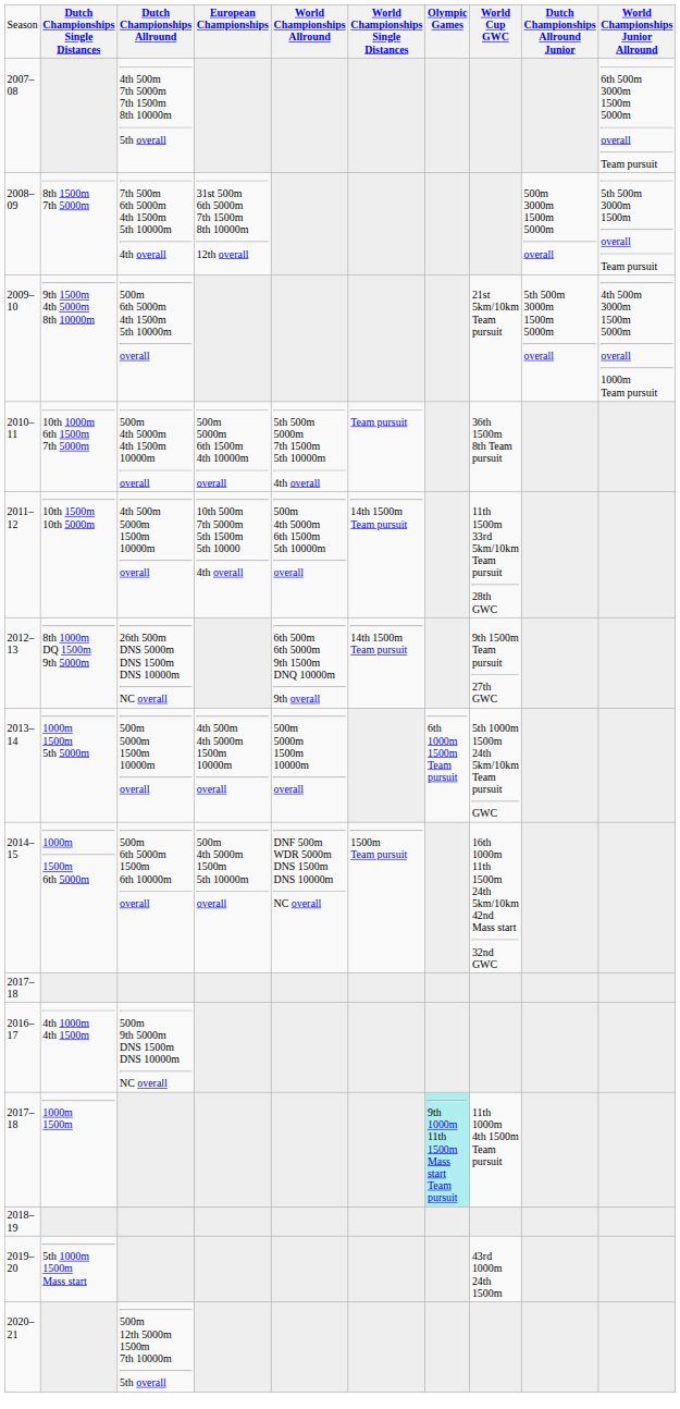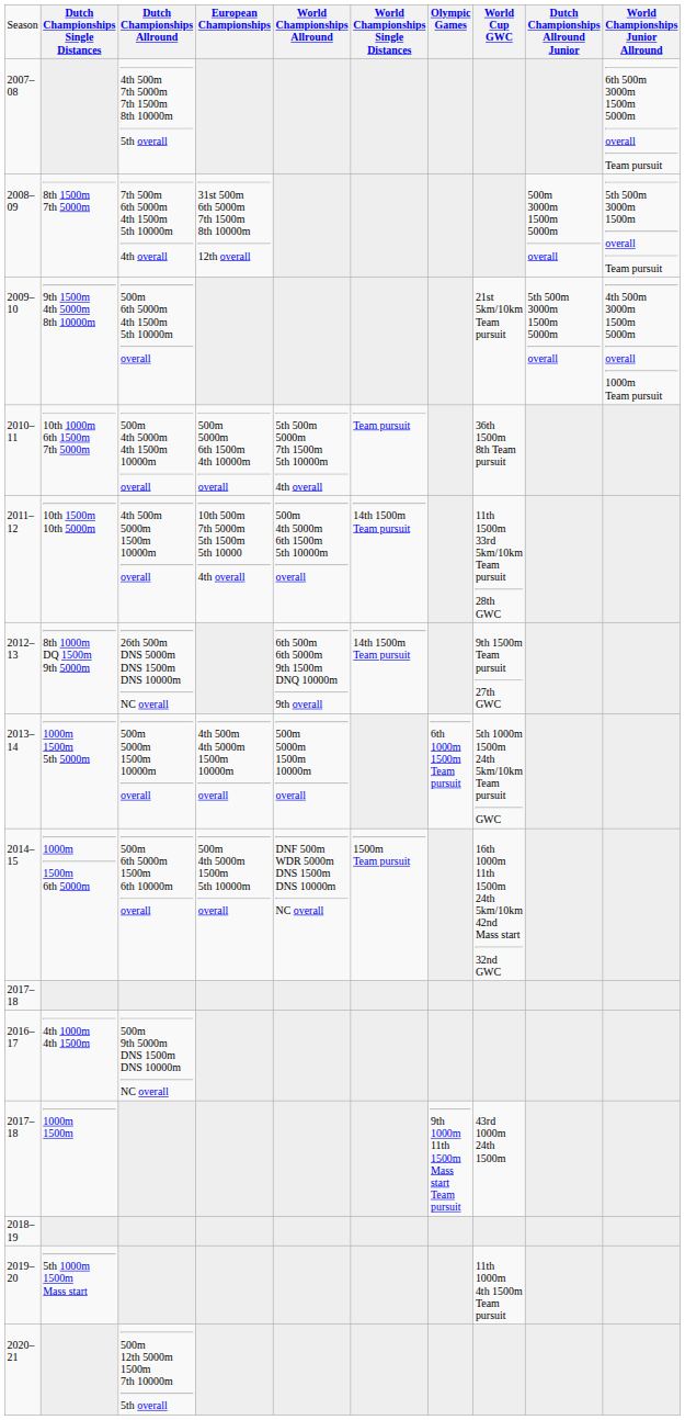 <table class="wikitable vatop">
 <tr style="vertical-align: top;">
 <td><br> Season</td>
 <th><a href='#'>Dutch <br> Championships <br> Single <br> Distances</a></th>
 <th><a href='#'>Dutch <br> Championships <br> Allround</a></th>
 <th><a href='#'>European <br> Championships</a></th>
 <th><a href='#'>World <br> Championships <br> Allround</a></th>
 <th><a href='#'>World <br> Championships <br> Single <br> Distances</a></th>
 <th><a href='#'>Olympic <br> Games</a></th>
 <th><a href='#'>World <br> Cup <br> GWC</a></th>
 <th><a href='#'>Dutch <br> Championships <br> Allround <br> Junior</a></th>
 <th><a href='#'>World <br> Championships <br> Junior <br> Allround</a></th>
 </tr>
 <tr style="vertical-align: top;">
 <td><br> 2007–08</td>
 <td bgcolor=#EEEEEE></td>
 <td> <hr> 4th 500m <br> 7th 5000m <br> 7th 1500m <br> 8th 10000m <hr> 5th <a href='#'>overall</a></td>
 <td bgcolor=#EEEEEE></td>
 <td bgcolor=#EEEEEE></td>
 <td bgcolor=#EEEEEE></td>
 <td bgcolor=#EEEEEE></td>
 <td bgcolor=#EEEEEE></td>
 <td bgcolor=#EEEEEE></td>
 <td> <hr> 6th 500m <br>  3000m <br>  1500m <br>  5000m <hr>  <a href='#'>overall</a> <hr>  Team pursuit</td>
 </tr>
 <tr style="vertical-align: top;">
 <td><br> 2008–09</td>
 <td> <hr> 8th <a href='#'>1500m</a> <br> 7th <a href='#'>5000m</a></td>
 <td> <hr> 7th 500m <br> 6th 5000m <br> 4th 1500m <br> 5th 10000m <hr> 4th <a href='#'>overall</a></td>
 <td> <hr> 31st 500m <br> 6th 5000m <br> 7th 1500m <br> 8th 10000m <hr> 12th <a href='#'>overall</a></td>
 <td bgcolor=#EEEEEE></td>
 <td bgcolor=#EEEEEE></td>
 <td bgcolor=#EEEEEE></td>
 <td bgcolor=#EEEEEE></td>
 <td><br>  500m <br>  3000m <br>  1500m <br>  5000m <hr>  <a href='#'>overall</a></td>
 <td> <hr> 5th 500m <br>  3000m <br>  1500m <hr>  <a href='#'>overall</a> <hr>  Team pursuit</td>
 </tr>
 <tr style="vertical-align: top;">
 <td><br> 2009–10</td>
 <td> <hr> 9th <a href='#'>1500m</a> <br> 4th <a href='#'>5000m</a> <br> 8th <a href='#'>10000m</a></td>
 <td> <hr>  500m <br> 6th 5000m <br> 4th 1500m <br> 5th 10000m <hr>  <a href='#'>overall</a></td>
 <td bgcolor=#EEEEEE></td>
 <td bgcolor=#EEEEEE></td>
 <td bgcolor=#EEEEEE></td>
 <td bgcolor=#EEEEEE></td>
 <td><br> 21st 5km/10km <br>  Team pursuit</td>
 <td><br> 5th 500m <br>  3000m <br>  1500m <br>  5000m <hr>  <a href='#'>overall</a></td>
 <td> <hr> 4th 500m <br>  3000m <br>  1500m <br>  5000m <hr>  <a href='#'>overall</a> <hr>  1000m <br>  Team pursuit</td>
 </tr>
 <tr style="vertical-align: top;">
 <td><br> 2010–11</td>
 <td> <hr> 10th <a href='#'>1000m</a> <br> 6th <a href='#'>1500m</a> <br> 7th <a href='#'>5000m</a></td>
 <td> <hr>  500m <br> 4th 5000m <br> 4th 1500m <br>  10000m <hr>  <a href='#'>overall</a></td>
 <td> <hr>  500m <br>  5000m <br> 6th 1500m <br> 4th 10000m <hr>  <a href='#'>overall</a></td>
 <td> <hr> 5th 500m <br>  5000m <br> 7th 1500m <br> 5th 10000m <hr> 4th <a href='#'>overall</a></td>
 <td> <hr>  <a href='#'>Team pursuit</a></td>
 <td bgcolor=#EEEEEE></td>
 <td><br> 36th 1500m <br> 8th Team pursuit</td>
 <td bgcolor=#EEEEEE></td>
 <td bgcolor=#EEEEEE></td>
 </tr>
 <tr style="vertical-align: top;">
 <td><br> 2011–12</td>
 <td> <hr> 10th <a href='#'>1500m</a> <br> 10th <a href='#'>5000m</a></td>
 <td> <hr> 4th 500m <br>  5000m <br>  1500m <br>  10000m <hr>  <a href='#'>overall</a></td>
 <td> <hr> 10th 500m <br> 7th 5000m <br> 5th 1500m <br> 5th 10000 <hr> 4th <a href='#'>overall</a></td>
 <td> <hr>  500m <br> 4th 5000m <br> 6th 1500m <br> 5th 10000m <hr>  <a href='#'>overall</a></td>
 <td> <hr> 14th 1500m <br>  <a href='#'>Team pursuit</a></td>
 <td bgcolor=#EEEEEE></td>
 <td><br> 11th 1500m <br> 33rd 5km/10km <br>  Team pursuit <hr> 28th GWC</td>
 <td bgcolor=#EEEEEE></td>
 <td bgcolor=#EEEEEE></td>
 </tr>
 <tr style="vertical-align: top;">
 <td><br> 2012–13</td>
 <td> <hr> 8th <a href='#'>1000m</a> <br> DQ <a href='#'>1500m</a> <br> 9th <a href='#'>5000m</a></td>
 <td> <hr> 26th 500m <br> DNS 5000m <br> DNS 1500m <br> DNS 10000m <hr> NC <a href='#'>overall</a></td>
 <td bgcolor=#EEEEEE></td>
 <td> <hr> 6th 500m <br> 6th 5000m <br> 9th 1500m <br> DNQ 10000m <hr> 9th <a href='#'>overall</a></td>
 <td> <hr> 14th 1500m <br>  <a href='#'>Team pursuit</a></td>
 <td bgcolor=#EEEEEE></td>
 <td><br> 9th 1500m <br>  Team pursuit <br> <hr> 27th GWC</td>
 <td bgcolor=#EEEEEE></td>
 <td bgcolor=#EEEEEE></td>
 </tr>
 <tr style="vertical-align: top;">
 <td><br> 2013–14</td>
 <td> <hr>  <a href='#'>1000m</a> <br>  <a href='#'>1500m</a> <br> 5th <a href='#'>5000m</a></td>
 <td> <hr>  500m <br>  5000m <br>  1500m <br>  10000m <hr>  <a href='#'>overall</a></td>
 <td> <hr> 4th 500m <br> 4th 5000m <br>  1500m <br>  10000m <hr>  <a href='#'>overall</a></td>
 <td> <hr>  500m <br>  5000m <br>  1500m <br>  10000m <hr>  <a href='#'>overall</a></td>
 <td bgcolor=#EEEEEE></td>
 <td> <hr> 6th <a href='#'>1000m</a> <br>  <a href='#'>1500m</a> <br>  <a href='#'>Team pursuit</a></td>
 <td><br> 5th 1000m <br>  1500m <br> 24th 5km/10km <br>  Team pursuit <br> <hr>  GWC</td>
 <td bgcolor=#EEEEEE></td>
 <td bgcolor=#EEEEEE></td>
 </tr>
 <tr style="vertical-align: top;">
 <td><br> 2014–15</td>
 <td> <hr>  <a href='#'>1000m</a>  <hr>  <a href='#'>1500m</a> <br> 6th <a href='#'>5000m</a></td>
 <td> <hr>  500m <br> 6th 5000m <br>  1500m <br> 6th 10000m <hr>  <a href='#'>overall</a></td>
 <td> <hr>  500m <br> 4th 5000m <br>  1500m <br> 5th 10000m <hr>  <a href='#'>overall</a></td>
 <td> <hr> DNF 500m <br> WDR 5000m <br> DNS 1500m <br> DNS 10000m <hr> NC <a href='#'>overall</a></td>
 <td> <hr>  1500m <br>  <a href='#'>Team pursuit</a></td>
 <td bgcolor=#EEEEEE></td>
 <td><br> 16th 1000m <br> 11th 1500m <br> 24th 5km/10km <br> 42nd Mass start <hr> 32nd GWC</td>
 <td bgcolor=#EEEEEE></td>
 <td bgcolor=#EEEEEE></td>
 </tr>
 <tr style="vertical-align: top;">
 <td>2017–18</td>
 <td bgcolor=#EEEEEE></td>
 <td bgcolor=#EEEEEE></td>
 <td bgcolor=#EEEEEE></td>
 <td bgcolor=#EEEEEE></td>
 <td bgcolor=#EEEEEE></td>
 <td bgcolor=#EEEEEE></td>
 <td bgcolor=#EEEEEE></td>
 <td bgcolor=#EEEEEE></td>
 <td bgcolor=#EEEEEE></td>
 </tr>
 <tr style="vertical-align: top;">
 <td><br> 2016–17</td>
 <td> <hr> 4th <a href='#'>1000m</a> <br> 4th <a href='#'>1500m</a></td>
 <td> <hr>  500m <br> 9th 5000m <br> DNS 1500m <br> DNS 10000m <hr> NC <a href='#'>overall</a></td>
 <td bgcolor=#EEEEEE></td>
 <td bgcolor=#EEEEEE></td>
 <td bgcolor=#EEEEEE></td>
 <td bgcolor=#EEEEEE></td>
 <td bgcolor=#EEEEEE></td>
 <td bgcolor=#EEEEEE></td>
 <td bgcolor=#EEEEEE></td>
 </tr>
 <tr style="vertical-align: top;">
 <td><br> 2017–18</td>
 <td> <hr>  <a href='#'>1000m</a> <br>  <a href='#'>1500m</a></td>
 <td bgcolor=#EEEEEE></td>
 <td bgcolor=#EEEEEE></td>
 <td bgcolor=#EEEEEE></td>
 <td bgcolor=#EEEEEE></td>
-<td style="background: paleturquoise;"> <hr> 9th <a href='#'>1000m</a> <br> 11th <a href='#'>1500m</a> <br>  <a href='#'>Mass start</a> <br>  <a href='#'>Team pursuit</a></td>
-<td><br> 11th 1000m <br> 4th 1500m <br>  Team pursuit</td>
+<td> <hr> 9th <a href='#'>1000m</a> <br> 11th <a href='#'>1500m</a> <br>  <a href='#'>Mass start</a> <br>  <a href='#'>Team pursuit</a></td>
+<td><br> 43rd 1000m <br> 24th 1500m</td>
 <td bgcolor=#EEEEEE></td>
 <td bgcolor=#EEEEEE></td>
 </tr>
 <tr style="vertical-align: top;">
 <td>2018–19</td>
 <td bgcolor=#EEEEEE></td>
 <td bgcolor=#EEEEEE></td>
 <td bgcolor=#EEEEEE></td>
 <td bgcolor=#EEEEEE></td>
 <td bgcolor=#EEEEEE></td>
 <td bgcolor=#EEEEEE></td>
 <td bgcolor=#EEEEEE></td>
 <td bgcolor=#EEEEEE></td>
 <td bgcolor=#EEEEEE></td>
 </tr>
 <tr style="vertical-align: top;">
 <td><br> 2019–20</td>
 <td> <hr> 5th <a href='#'>1000m</a> <br>  <a href='#'>1500m</a> <br>  <a href='#'>Mass start</a></td>
 <td bgcolor=#EEEEEE></td>
 <td bgcolor=#EEEEEE></td>
 <td bgcolor=#EEEEEE></td>
 <td bgcolor=#EEEEEE></td>
 <td bgcolor=#EEEEEE></td>
-<td><br> 43rd 1000m <br> 24th 1500m</td>
+<td><br> 11th 1000m <br> 4th 1500m <br>  Team pursuit</td>
 <td bgcolor=#EEEEEE></td>
 <td bgcolor=#EEEEEE></td>
 </tr>
 <tr style="vertical-align: top;">
 <td><br> 2020–21</td>
 <td bgcolor=#EEEEEE></td>
 <td> <hr>  500m <br> 12th 5000m <br>  1500m <br> 7th 10000m <hr> 5th <a href='#'>overall</a></td>
 <td bgcolor=#EEEEEE></td>
 <td bgcolor=#EEEEEE></td>
 <td bgcolor=#EEEEEE></td>
 <td bgcolor=#EEEEEE></td>
 <td bgcolor=#EEEEEE></td>
 <td bgcolor=#EEEEEE></td>
 <td bgcolor=#EEEEEE></td>
 </tr>
 </table>
